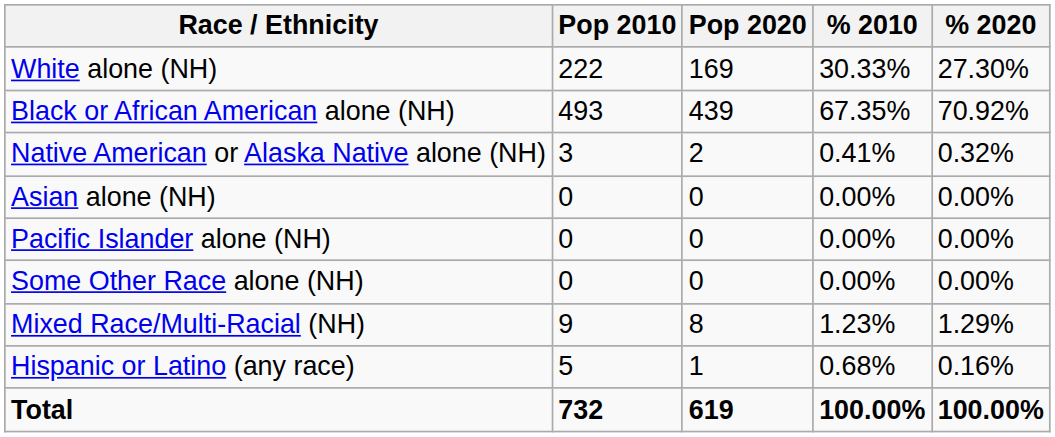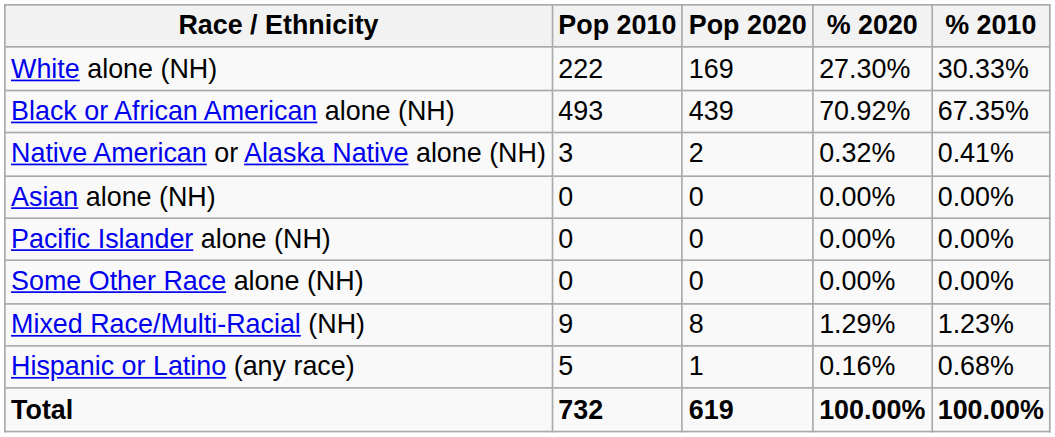 <table class="wikitable">
 <tr>
 <th>Race / Ethnicity</th>
 <th>Pop 2010</th>
 <th>Pop 2020</th>
+<th>% 2020</th>
 <th>% 2010</th>
-<th>% 2020</th>
 </tr>
 <tr>
 <td><a href='#'>White</a> alone (NH)</td>
 <td>222</td>
 <td>169</td>
+<td>27.30%</td>
 <td>30.33%</td>
-<td>27.30%</td>
 </tr>
 <tr>
 <td><a href='#'>Black or African American</a> alone (NH)</td>
 <td>493</td>
 <td>439</td>
+<td>70.92%</td>
 <td>67.35%</td>
-<td>70.92%</td>
 </tr>
 <tr>
 <td><a href='#'>Native American</a> or <a href='#'>Alaska Native</a> alone (NH)</td>
 <td>3</td>
 <td>2</td>
+<td>0.32%</td>
 <td>0.41%</td>
-<td>0.32%</td>
 </tr>
 <tr>
 <td><a href='#'>Asian</a> alone (NH)</td>
 <td>0</td>
 <td>0</td>
 <td>0.00%</td>
 <td>0.00%</td>
 </tr>
 <tr>
 <td><a href='#'>Pacific Islander</a> alone (NH)</td>
 <td>0</td>
 <td>0</td>
 <td>0.00%</td>
 <td>0.00%</td>
 </tr>
 <tr>
 <td><a href='#'>Some Other Race</a> alone (NH)</td>
 <td>0</td>
 <td>0</td>
 <td>0.00%</td>
 <td>0.00%</td>
 </tr>
 <tr>
 <td><a href='#'>Mixed Race/Multi-Racial</a> (NH)</td>
 <td>9</td>
 <td>8</td>
+<td>1.29%</td>
 <td>1.23%</td>
-<td>1.29%</td>
 </tr>
 <tr>
 <td><a href='#'>Hispanic or Latino</a> (any race)</td>
 <td>5</td>
 <td>1</td>
+<td>0.16%</td>
 <td>0.68%</td>
-<td>0.16%</td>
 </tr>
 <tr>
 <td><strong>Total</strong></td>
 <td><strong>732</strong></td>
 <td><strong>619</strong></td>
 <td><strong>100.00%</strong></td>
 <td><strong>100.00%</strong></td>
 </tr>
 </table>
